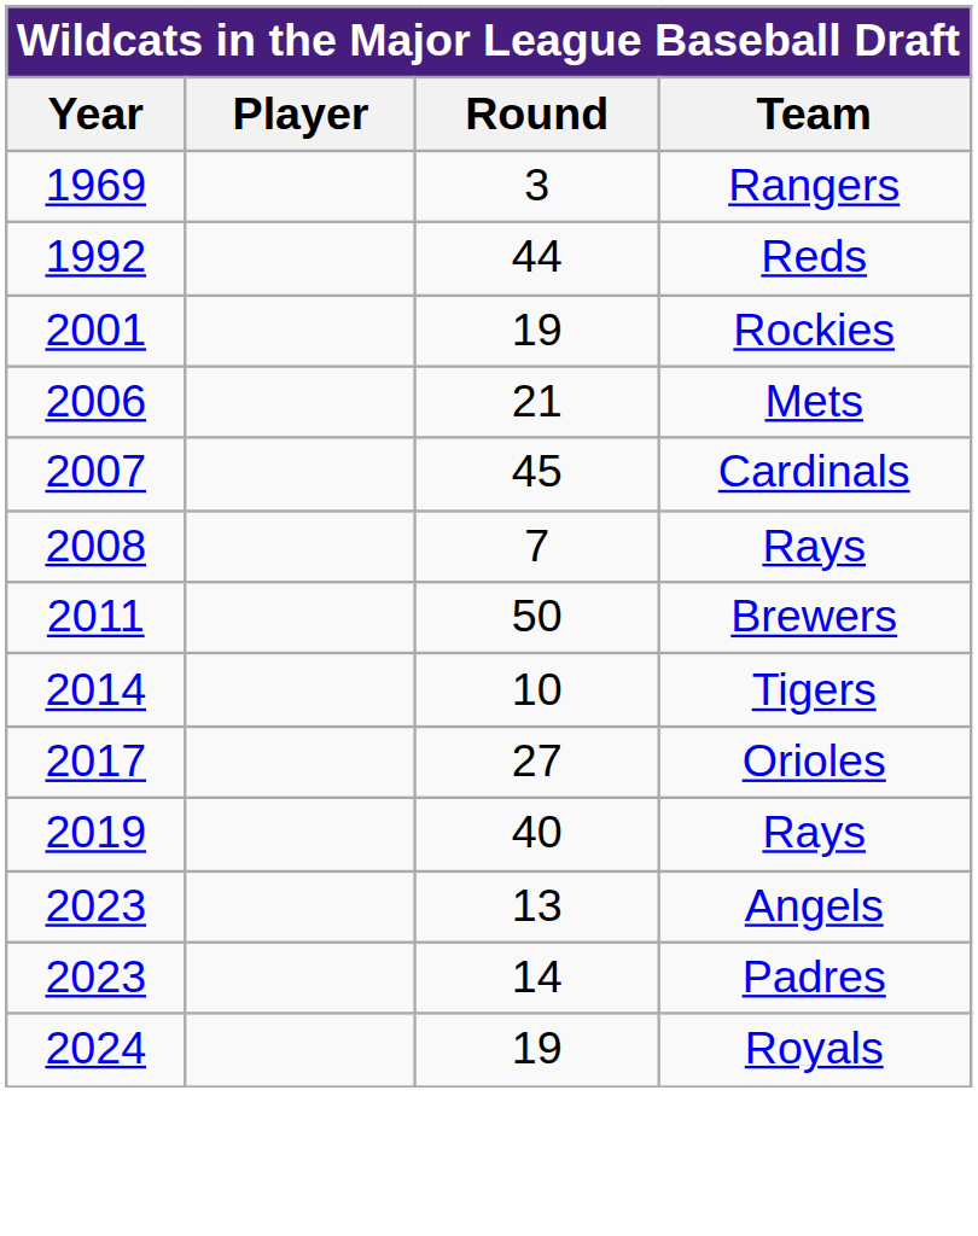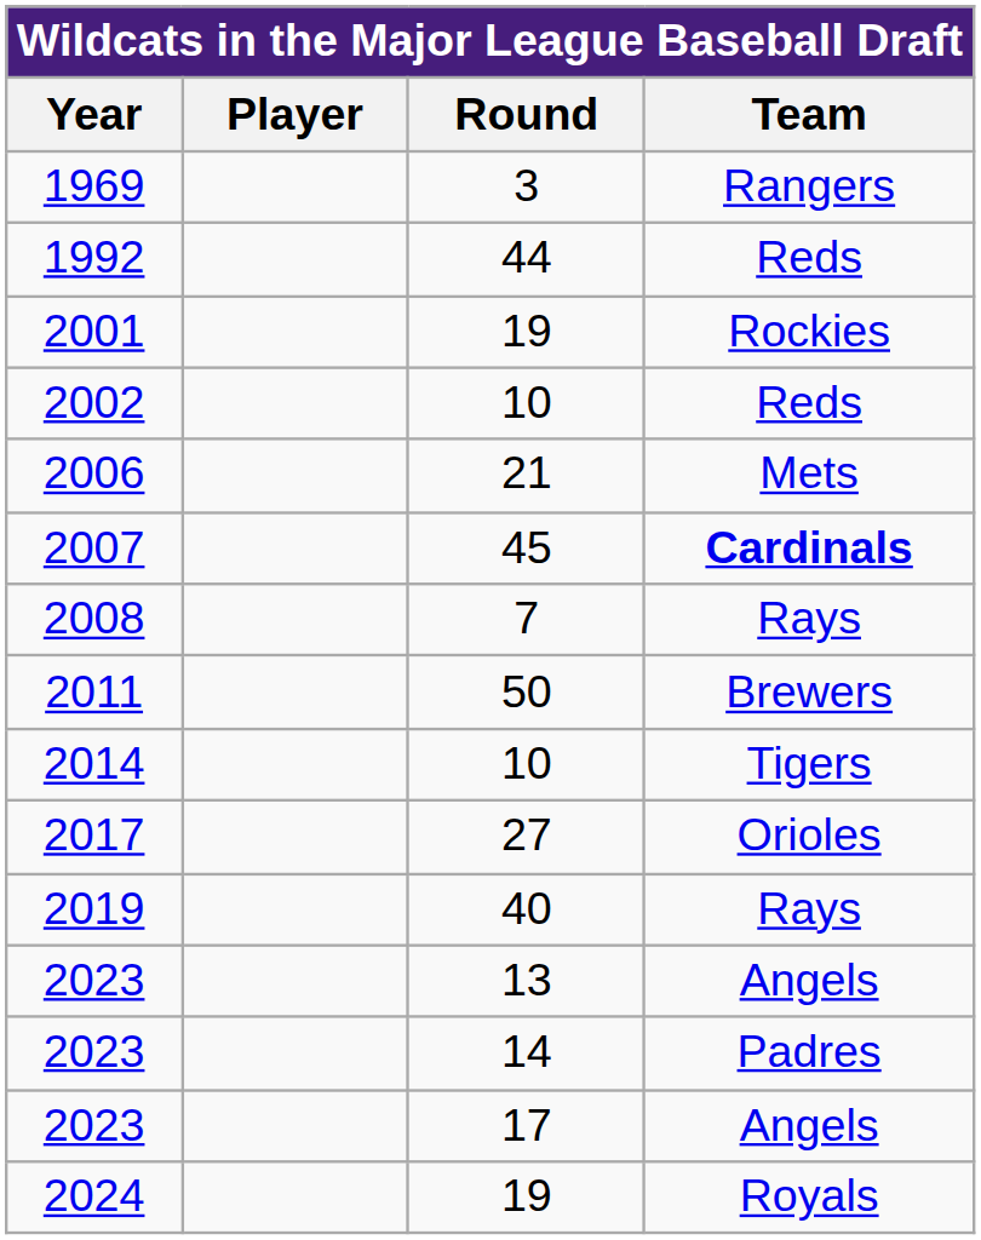 <table class="wikitable sortable collapsible collapsed" style="text-align:center">
 <tr>
 <th colspan=4 style="background:#461D7C; color:#FFFFFF">Wildcats in the Major League Baseball Draft</th>
 </tr>
 <tr>
 <th>Year</th>
 <th>Player</th>
 <th>Round</th>
 <th>Team</th>
 </tr>
 <tr>
 <td><a href='#'>1969</a></td>
 <td></td>
 <td>3</td>
 <td><a href='#'>Rangers</a></td>
 </tr>
 <tr>
 <td><a href='#'>1992</a></td>
 <td></td>
 <td>44</td>
 <td><a href='#'>Reds</a></td>
 </tr>
 <tr>
 <td><a href='#'>2001</a></td>
 <td></td>
 <td>19</td>
 <td><a href='#'>Rockies</a></td>
 </tr>
 <tr>
+<td><a href='#'>2002</a></td>
+<td></td>
+<td>10</td>
+<td><a href='#'>Reds</a></td>
+</tr>
+<tr>
 <td><a href='#'>2006</a></td>
 <td></td>
 <td>21</td>
 <td><a href='#'>Mets</a></td>
 </tr>
 <tr>
 <td><a href='#'>2007</a></td>
 <td></td>
 <td>45</td>
-<td><a href='#'>Cardinals</a></td>
+<td><strong><a href='#'>Cardinals</a></strong></td>
 </tr>
 <tr>
 <td><a href='#'>2008</a></td>
 <td></td>
 <td>7</td>
 <td><a href='#'>Rays</a></td>
 </tr>
 <tr>
 <td><a href='#'>2011</a></td>
 <td></td>
 <td>50</td>
 <td><a href='#'>Brewers</a></td>
 </tr>
 <tr>
 <td><a href='#'>2014</a></td>
 <td></td>
 <td>10</td>
 <td><a href='#'>Tigers</a></td>
 </tr>
 <tr>
 <td><a href='#'>2017</a></td>
 <td></td>
 <td>27</td>
 <td><a href='#'>Orioles</a></td>
 </tr>
 <tr>
 <td><a href='#'>2019</a></td>
 <td></td>
 <td>40</td>
 <td><a href='#'>Rays</a></td>
 </tr>
 <tr>
 <td><a href='#'>2023</a></td>
 <td></td>
 <td>13</td>
 <td><a href='#'>Angels</a></td>
 </tr>
 <tr>
 <td><a href='#'>2023</a></td>
 <td></td>
 <td>14</td>
 <td><a href='#'>Padres</a></td>
 </tr>
 <tr>
+<td><a href='#'>2023</a></td>
+<td></td>
+<td>17</td>
+<td><a href='#'>Angels</a></td>
+</tr>
+<tr>
 <td><a href='#'>2024</a></td>
 <td></td>
 <td>19</td>
 <td><a href='#'>Royals</a></td>
 </tr>
 </table>
